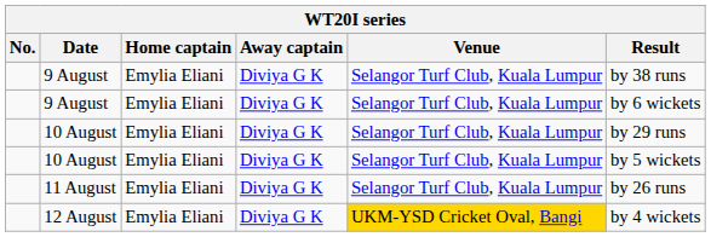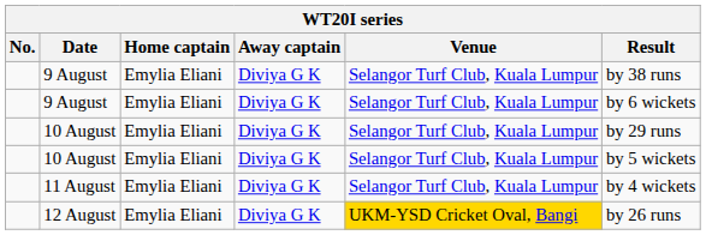 <table class="wikitable">
 <tr>
 <th colspan="8">WT20I series</th>
 </tr>
 <tr>
 <th>No.</th>
 <th>Date</th>
 <th>Home captain</th>
 <th>Away captain</th>
 <th>Venue</th>
 <th>Result</th>
 </tr>
 <tr>
 <td></td>
 <td>9 August</td>
 <td>Emylia Eliani</td>
 <td><a href='#'>Diviya G K</a></td>
 <td><a href='#'>Selangor Turf Club</a>, <a href='#'>Kuala Lumpur</a></td>
 <td> by 38 runs</td>
 </tr>
 <tr>
 <td></td>
 <td>9 August</td>
 <td>Emylia Eliani</td>
 <td><a href='#'>Diviya G K</a></td>
 <td><a href='#'>Selangor Turf Club</a>, <a href='#'>Kuala Lumpur</a></td>
 <td> by 6 wickets</td>
 </tr>
 <tr>
 <td></td>
 <td>10 August</td>
 <td>Emylia Eliani</td>
 <td><a href='#'>Diviya G K</a></td>
 <td><a href='#'>Selangor Turf Club</a>, <a href='#'>Kuala Lumpur</a></td>
 <td> by 29 runs</td>
 </tr>
 <tr>
 <td></td>
 <td>10 August</td>
 <td>Emylia Eliani</td>
 <td><a href='#'>Diviya G K</a></td>
 <td><a href='#'>Selangor Turf Club</a>, <a href='#'>Kuala Lumpur</a></td>
 <td> by 5 wickets</td>
 </tr>
 <tr>
 <td></td>
 <td>11 August</td>
 <td>Emylia Eliani</td>
 <td><a href='#'>Diviya G K</a></td>
 <td><a href='#'>Selangor Turf Club</a>, <a href='#'>Kuala Lumpur</a></td>
-<td> by 26 runs</td>
+<td> by 4 wickets</td>
 </tr>
 <tr>
 <td></td>
 <td>12 August</td>
 <td>Emylia Eliani</td>
 <td><a href='#'>Diviya G K</a></td>
 <td style="background: gold;">UKM-YSD Cricket Oval, <a href='#'>Bangi</a></td>
-<td> by 4 wickets</td>
+<td> by 26 runs</td>
 </tr>
 </table>
